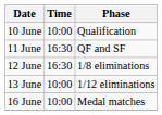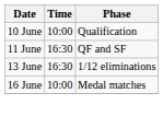 <table class=wikitable>
 <tr>
 <th>Date</th>
 <th>Time</th>
 <th>Phase</th>
 </tr>
 <tr>
 <td>10 June</td>
 <td>10:00</td>
 <td>Qualification</td>
 </tr>
 <tr>
 <td>11 June</td>
 <td>16:30</td>
 <td>QF and SF</td>
 </tr>
 <tr>
-<td>12 June</td>
+<td>13 June</td>
 <td>16:30</td>
-<td>1/8 eliminations</td>
-</tr>
-<tr>
-<td>13 June</td>
-<td>10:00</td>
 <td>1/12 eliminations</td>
 </tr>
 <tr>
 <td>16 June</td>
 <td>10:00</td>
 <td>Medal matches</td>
 </tr>
 <tr>
 </tr>
 </table>
